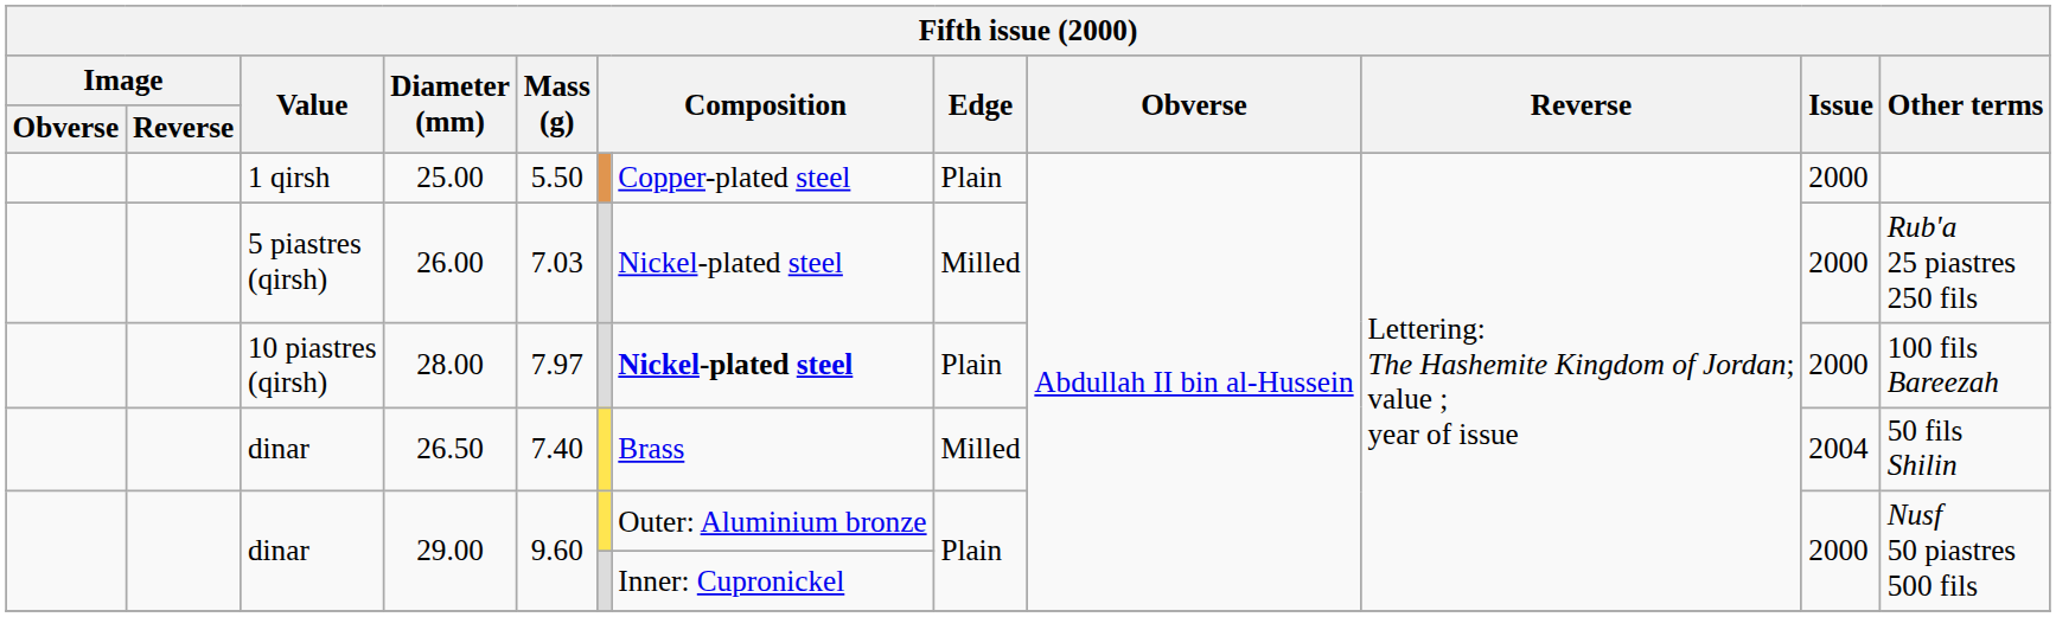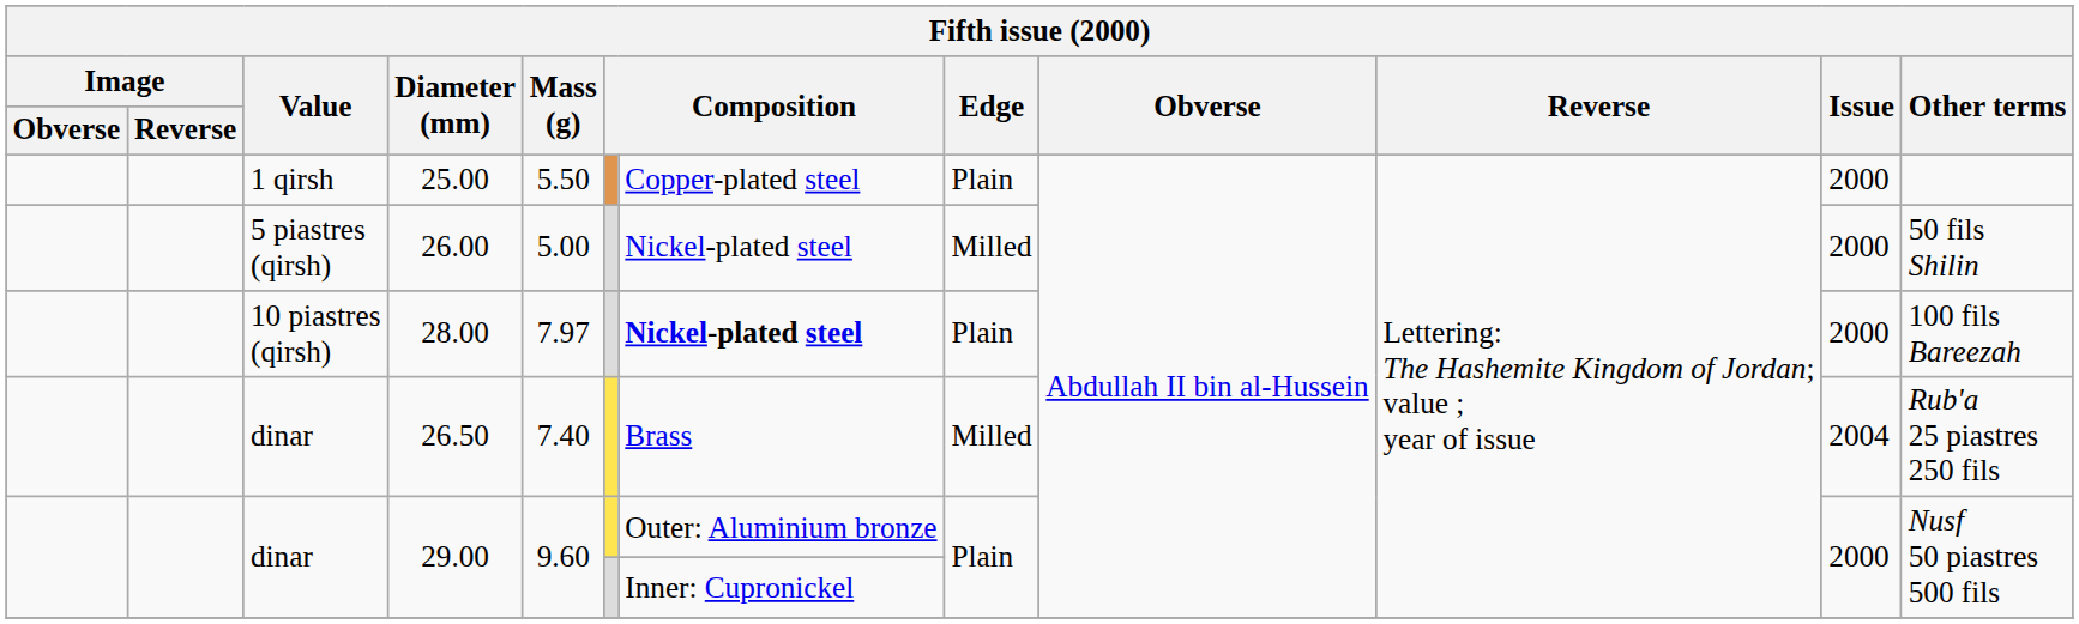 <table class="wikitable" style="margin:auto; font-size:90%; border-width:1px;">
 <tr>
 <th colspan="13">Fifth issue (2000)</th>
 </tr>
 <tr>
 <th colspan=2>Image</th>
 <th rowspan=2>Value</th>
 <th rowspan=2>Diameter<br>(mm)</th>
 <th rowspan=2>Mass<br>(g)</th>
 <th colspan=2 rowspan=2>Composition</th>
 <th rowspan=2>Edge</th>
 <th rowspan=2>Obverse</th>
 <th rowspan=2>Reverse</th>
 <th rowspan=2>Issue</th>
 <th rowspan=2>Other terms</th>
 </tr>
 <tr>
 <th>Obverse</th>
 <th>Reverse</th>
 </tr>
 <tr>
 <td></td>
 <td></td>
 <td>1 qirsh</td>
 <td align=center>25.00</td>
 <td align=center>5.50</td>
 <td style="background-color:#e0954f;"></td>
 <td><a href='#'>Copper</a>-plated <a href='#'>steel</a></td>
 <td>Plain</td>
 <td rowspan=6><a href='#'>Abdullah II bin al-Hussein</a></td>
 <td rowspan=6>Lettering:<br><em>The Hashemite Kingdom of Jordan</em>;<br>value ;<br>year of issue </td>
 <td>2000</td>
 <td></td>
 </tr>
 <tr>
 <td></td>
 <td></td>
 <td>5 piastres<br>(qirsh)</td>
 <td align=center>26.00</td>
-<td align=center>7.03</td>
+<td align=center>5.00</td>
 <td style="background-color:#dcdcdc;"></td>
 <td><a href='#'>Nickel</a>-plated <a href='#'>steel</a></td>
 <td>Milled</td>
 <td>2000</td>
-<td><em>Rub'a</em><br>25 piastres<br>250 fils</td>
+<td>50 fils<br><em>Shilin</em></td>
 </tr>
 <tr>
 <td></td>
 <td></td>
 <td>10 piastres<br>(qirsh)</td>
 <td align=center>28.00</td>
 <td align=center>7.97</td>
 <td style="background-color:#dcdcdc;"></td>
 <td><strong><a href='#'>Nickel</a>-plated <a href='#'>steel</a></strong></td>
 <td>Plain</td>
 <td>2000</td>
 <td>100 fils<br><em>Bareezah</em></td>
 </tr>
 <tr>
 <td></td>
 <td></td>
 <td> dinar</td>
 <td align=center>26.50<br></td>
 <td align=center>7.40</td>
 <td style="background-color:#ffe550;"></td>
 <td><a href='#'>Brass</a></td>
 <td>Milled</td>
 <td>2004</td>
-<td>50 fils<br><em>Shilin</em></td>
+<td><em>Rub'a</em><br>25 piastres<br>250 fils</td>
 </tr>
 <tr>
 <td rowspan=2></td>
 <td rowspan=2></td>
 <td rowspan=2> dinar</td>
 <td rowspan=2 align=center>29.00<br></td>
 <td rowspan=2 align=center>9.60</td>
 <td style="background-color:#ffe550;"></td>
 <td>Outer: <a href='#'>Aluminium bronze</a></td>
 <td rowspan=2>Plain</td>
 <td rowspan=2>2000</td>
 <td rowspan=2><em>Nusf</em><br>50 piastres<br>500 fils</td>
 </tr>
 <tr>
 <td style="background-color:#dcdcdc;"></td>
 <td>Inner: <a href='#'>Cupronickel</a></td>
 </tr>
 <tr>
 </tr>
 </table>
